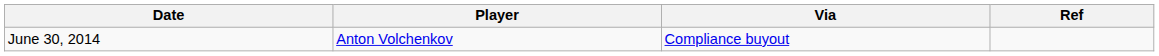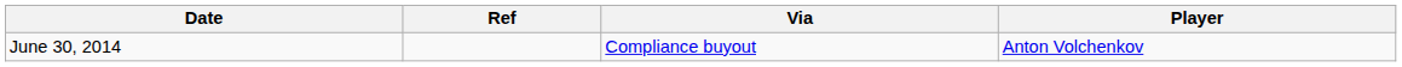 <table class="wikitable" style="width:100%;">
 <tr style="text-align:center; background:#ddd;">
 <th style="width:20%;">Date</th>
+<th style="width:10%;">Ref</th>
+<th style="width:20%;">Via</th>
 <th style="width:20%;">Player</th>
-<th style="width:20%;">Via</th>
-<th style="width:10%;">Ref</th>
 </tr>
 <tr>
 <td>June 30, 2014</td>
+<td></td>
+<td><a href='#'>Compliance buyout</a></td>
 <td><a href='#'>Anton Volchenkov</a></td>
-<td><a href='#'>Compliance buyout</a></td>
-<td></td>
 </tr>
 </table>
